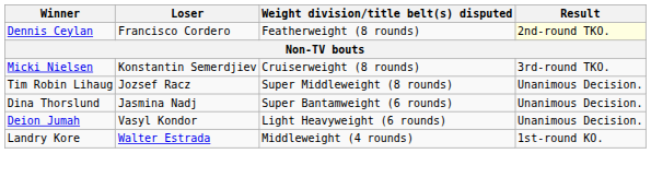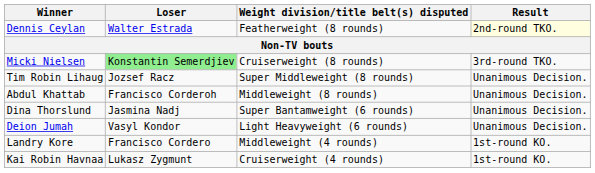 <table class=wikitable>
 <tr>
 <th>Winner</th>
 <th>Loser</th>
 <th>Weight division/title belt(s) disputed</th>
 <th>Result</th>
 </tr>
 <tr>
 <td> <a href='#'>Dennis Ceylan</a></td>
-<td> Francisco Cordero</td>
+<td> <a href='#'>Walter Estrada</a></td>
 <td>Featherweight (8 rounds)</td>
 <td style="background: lightyellow;">2nd-round TKO.</td>
 </tr>
 <tr>
 <th colspan=4>Non-TV bouts</th>
 </tr>
 <tr>
 <td> <a href='#'>Micki Nielsen</a></td>
-<td> Konstantin Semerdjiev</td>
+<td style="background: lightgreen;"> Konstantin Semerdjiev</td>
 <td>Cruiserweight (8 rounds)</td>
 <td>3rd-round TKO.</td>
 </tr>
 <tr>
 <td> Tim Robin Lihaug</td>
 <td> Jozsef Racz</td>
 <td>Super Middleweight (8 rounds)</td>
+<td>Unanimous Decision.</td>
+</tr>
+<tr>
+<td> Abdul Khattab</td>
+<td> Francisco Corderoh</td>
+<td>Middleweight (8 rounds)</td>
 <td>Unanimous Decision.</td>
 </tr>
 <tr>
 <td> Dina Thorslund</td>
 <td> Jasmina Nadj</td>
 <td>Super Bantamweight (6 rounds)</td>
 <td>Unanimous Decision.</td>
 </tr>
 <tr>
 <td> <a href='#'>Deion Jumah</a></td>
 <td> Vasyl Kondor</td>
 <td>Light Heavyweight (6 rounds)</td>
 <td>Unanimous Decision.</td>
 </tr>
 <tr>
 <td> Landry Kore</td>
-<td> <a href='#'>Walter Estrada</a></td>
+<td> Francisco Cordero</td>
 <td>Middleweight (4 rounds)</td>
 <td>1st-round KO.</td>
 </tr>
+<tr>
+<td> Kai Robin Havnaa</td>
+<td> Lukasz Zygmunt</td>
+<td>Cruiserweight (4 rounds)</td>
+<td>1st-round KO.</td>
+</tr>
 </table>
